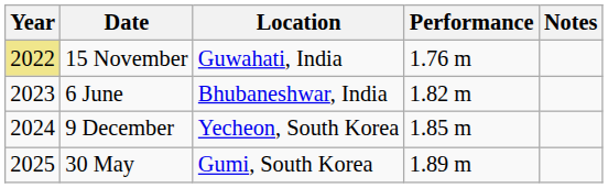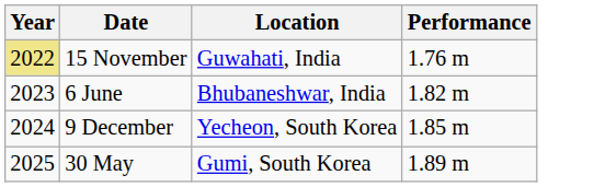 <table class="wikitable sortable">
 <tr>
 <th>Year</th>
 <th>Date</th>
 <th>Location</th>
 <th>Performance</th>
-<th>Notes</th>
 </tr>
 <tr>
 <td style="background: khaki;">2022</td>
 <td>15 November</td>
 <td><a href='#'>Guwahati</a>, India</td>
 <td>1.76 m</td>
-<td></td>
 </tr>
 <tr>
 <td>2023</td>
 <td>6 June</td>
 <td><a href='#'>Bhubaneshwar</a>, India</td>
 <td>1.82 m</td>
-<td></td>
 </tr>
 <tr>
 <td>2024</td>
 <td>9 December</td>
 <td><a href='#'>Yecheon</a>, South Korea</td>
 <td>1.85 m</td>
-<td></td>
 </tr>
 <tr>
 <td>2025</td>
 <td>30 May</td>
 <td><a href='#'>Gumi</a>, South Korea</td>
 <td>1.89 m</td>
-<td></td>
 </tr>
 </table>
